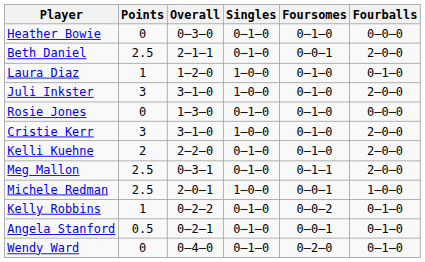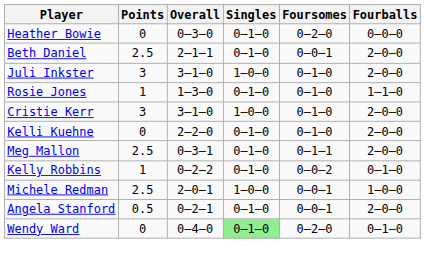 <table class="wikitable sortable" style="text-align:center">
 <tr>
 <th>Player</th>
 <th>Points</th>
 <th>Overall</th>
 <th>Singles</th>
 <th>Foursomes</th>
 <th>Fourballs</th>
 </tr>
 <tr>
 <td align=left><a href='#'>Heather Bowie</a></td>
 <td>0</td>
 <td>0–3–0</td>
 <td>0–1–0</td>
-<td>0–1–0</td>
+<td>0–2–0</td>
 <td>0–0–0</td>
 </tr>
 <tr>
 <td align=left><a href='#'>Beth Daniel</a></td>
 <td>2.5</td>
 <td>2–1–1</td>
 <td>0–1–0</td>
 <td>0–0–1</td>
 <td>2–0–0</td>
 </tr>
 <tr>
-<td align=left><a href='#'>Laura Diaz</a></td>
-<td>1</td>
-<td>1–2–0</td>
-<td>1–0–0</td>
-<td>0–1–0</td>
-<td>0–1–0</td>
-</tr>
-<tr>
 <td align=left><a href='#'>Juli Inkster</a></td>
 <td>3</td>
 <td>3–1–0</td>
 <td>1–0–0</td>
 <td>0–1–0</td>
 <td>2–0–0</td>
 </tr>
 <tr>
 <td align=left><a href='#'>Rosie Jones</a></td>
-<td>0</td>
+<td>1</td>
 <td>1–3–0</td>
 <td>0–1–0</td>
 <td>0–1–0</td>
-<td>0–0–0</td>
+<td>1–1–0</td>
 </tr>
 <tr>
 <td align=left><a href='#'>Cristie Kerr</a></td>
 <td>3</td>
 <td>3–1–0</td>
 <td>1–0–0</td>
 <td>0–1–0</td>
 <td>2–0–0</td>
 </tr>
 <tr>
 <td align=left><a href='#'>Kelli Kuehne</a></td>
-<td>2</td>
+<td>0</td>
 <td>2–2–0</td>
 <td>0–1–0</td>
 <td>0–1–0</td>
 <td>2–0–0</td>
 </tr>
 <tr>
 <td align=left><a href='#'>Meg Mallon</a></td>
 <td>2.5</td>
 <td>0–3–1</td>
 <td>0–1–0</td>
 <td>0–1–1</td>
 <td>2–0–0</td>
 </tr>
 <tr>
+<td align=left><a href='#'>Kelly Robbins</a></td>
+<td>1</td>
+<td>0–2–2</td>
+<td>0–1–0</td>
+<td>0–0–2</td>
+<td>0–1–0</td>
+</tr>
+<tr>
 <td align=left><a href='#'>Michele Redman</a></td>
 <td>2.5</td>
 <td>2–0–1</td>
 <td>1–0–0</td>
 <td>0–0–1</td>
 <td>1–0–0</td>
 </tr>
 <tr>
-<td align=left><a href='#'>Kelly Robbins</a></td>
-<td>1</td>
-<td>0–2–2</td>
-<td>0–1–0</td>
-<td>0–0–2</td>
-<td>0–1–0</td>
-</tr>
-<tr>
 <td align=left><a href='#'>Angela Stanford</a></td>
 <td>0.5</td>
 <td>0–2–1</td>
 <td>0–1–0</td>
 <td>0–0–1</td>
-<td>0–1–0</td>
+<td>2–0–0</td>
 </tr>
 <tr>
 <td align=left><a href='#'>Wendy Ward</a></td>
 <td>0</td>
 <td>0–4–0</td>
-<td>0–1–0</td>
+<td style="background: lightgreen;">0–1–0</td>
 <td>0–2–0</td>
 <td>0–1–0</td>
 </tr>
 </table>
